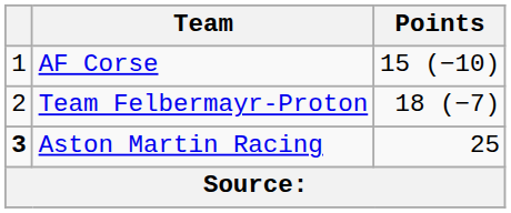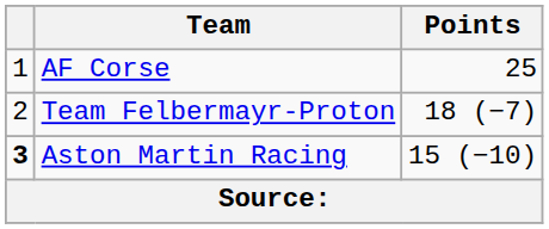 <table class="wikitable" style="font-size: 95%;">
 <tr>
 <th scope="col"></th>
 <th scope="col">Team</th>
 <th scope="col">Points</th>
 </tr>
 <tr>
 <td align=center>1</td>
 <td> <a href='#'>AF Corse</a></td>
-<td align=right>15 (−10)</td>
+<td align=right>25</td>
 </tr>
 <tr>
 <td align=center>2</td>
 <td> <a href='#'>Team Felbermayr-Proton</a></td>
 <td align=right>18 (−7)</td>
 </tr>
 <tr>
 <td align=center><strong>3</strong></td>
 <td> <a href='#'>Aston Martin Racing</a></td>
-<td align=right>25</td>
+<td align=right>15 (−10)</td>
 </tr>
 <tr>
 <th colspan=4>Source:</th>
 </tr>
 </table>
